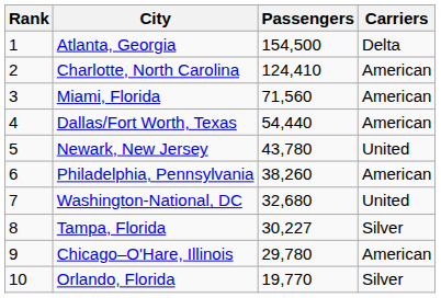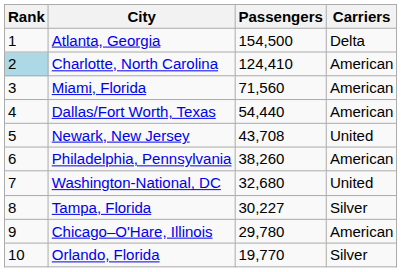 <table class="wikitable sortable" style="font-size: 95%" width= align=>
 <tr>
 <th>Rank</th>
 <th>City</th>
 <th>Passengers</th>
 <th>Carriers</th>
 </tr>
 <tr>
 <td>1</td>
 <td> <a href='#'>Atlanta, Georgia</a></td>
 <td>154,500</td>
 <td>Delta</td>
 </tr>
 <tr>
-<td>2</td>
+<td style="background: lightblue;">2</td>
 <td> <a href='#'>Charlotte, North Carolina</a></td>
 <td>124,410</td>
 <td>American</td>
 </tr>
 <tr>
 <td>3</td>
 <td> <a href='#'>Miami, Florida</a></td>
 <td>71,560</td>
 <td>American</td>
 </tr>
 <tr>
 <td>4</td>
 <td> <a href='#'>Dallas/Fort Worth, Texas</a></td>
 <td>54,440</td>
 <td>American</td>
 </tr>
 <tr>
 <td>5</td>
 <td> <a href='#'>Newark, New Jersey</a></td>
-<td>43,780</td>
+<td>43,708</td>
 <td>United</td>
 </tr>
 <tr>
 <td>6</td>
 <td> <a href='#'>Philadelphia, Pennsylvania</a></td>
 <td>38,260</td>
 <td>American</td>
 </tr>
 <tr>
 <td>7</td>
 <td> <a href='#'>Washington-National, DC</a></td>
 <td>32,680</td>
 <td>United</td>
 </tr>
 <tr>
 <td>8</td>
 <td> <a href='#'>Tampa, Florida</a></td>
 <td>30,227</td>
 <td>Silver</td>
 </tr>
 <tr>
 <td>9</td>
 <td> <a href='#'>Chicago–O'Hare, Illinois</a></td>
 <td>29,780</td>
 <td>American</td>
 </tr>
 <tr>
 <td>10</td>
 <td> <a href='#'>Orlando, Florida</a></td>
 <td>19,770</td>
 <td>Silver</td>
 </tr>
 </table>
